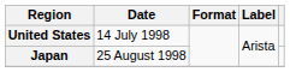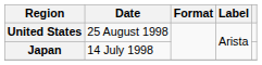 <table class="wikitable plainrowheaders">
 <tr>
 <th scope="col">Region</th>
 <th scope="col">Date</th>
 <th scope="col">Format</th>
 <th scope="col">Label</th>
 <th scope="col"></th>
 </tr>
 <tr>
 <th scope="row">United States</th>
-<td>14 July 1998</td>
+<td>25 August 1998</td>
 <td rowspan="2"></td>
 <td rowspan="2">Arista</td>
 <td align="center"></td>
 </tr>
 <tr>
 <th scope="row">Japan</th>
-<td>25 August 1998</td>
+<td>14 July 1998</td>
 <td align="center"></td>
 </tr>
 <tr>
 </tr>
 </table>
